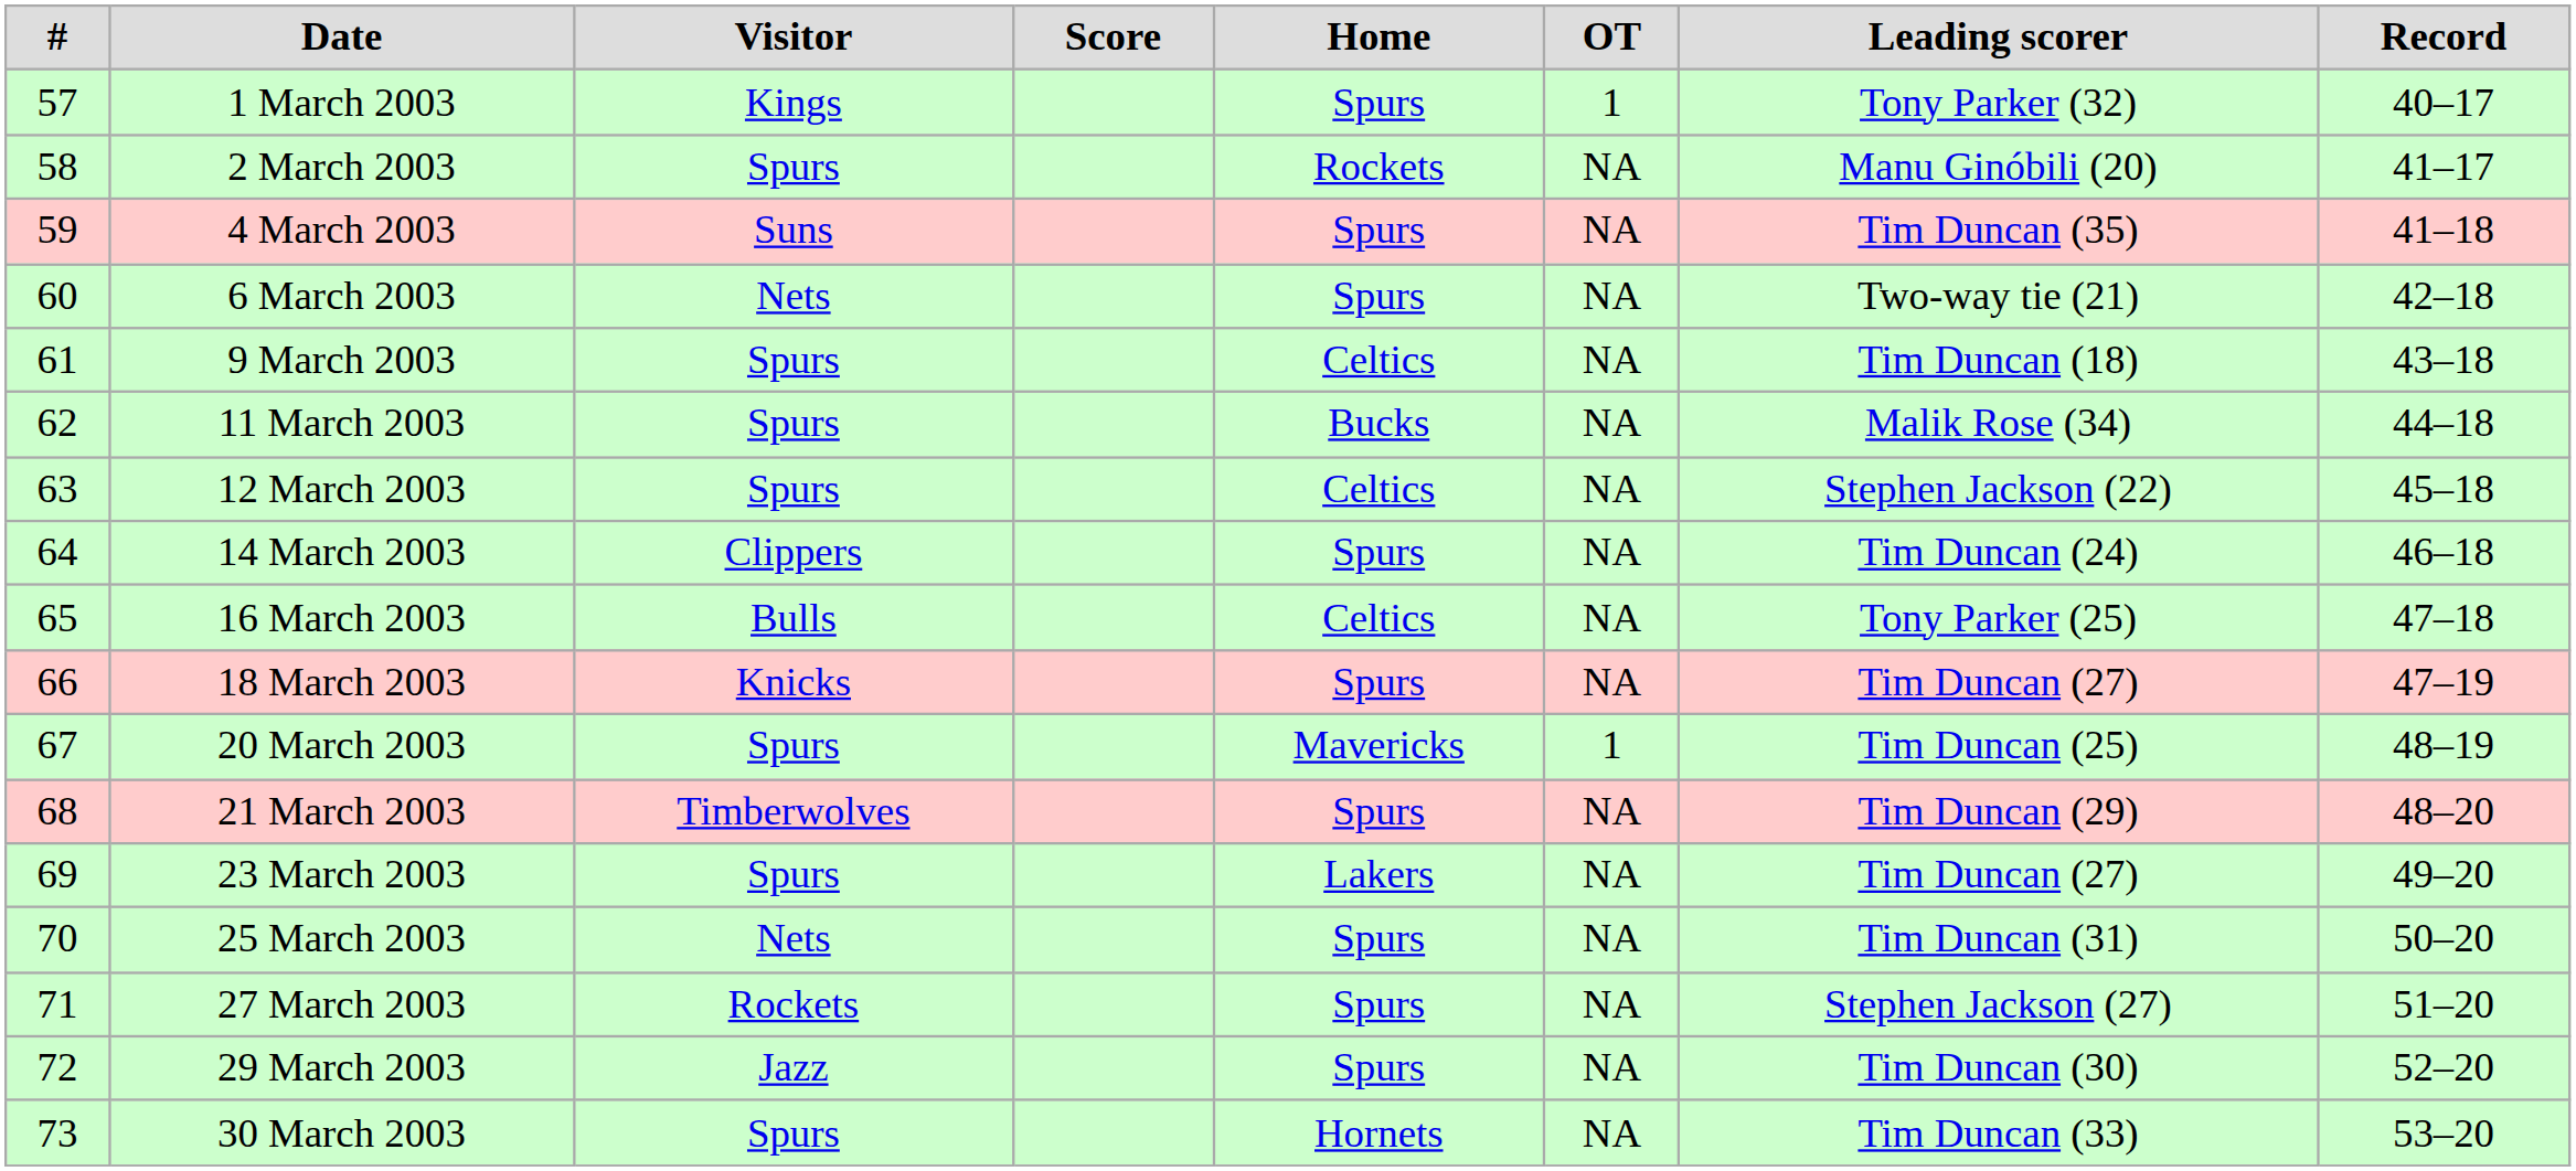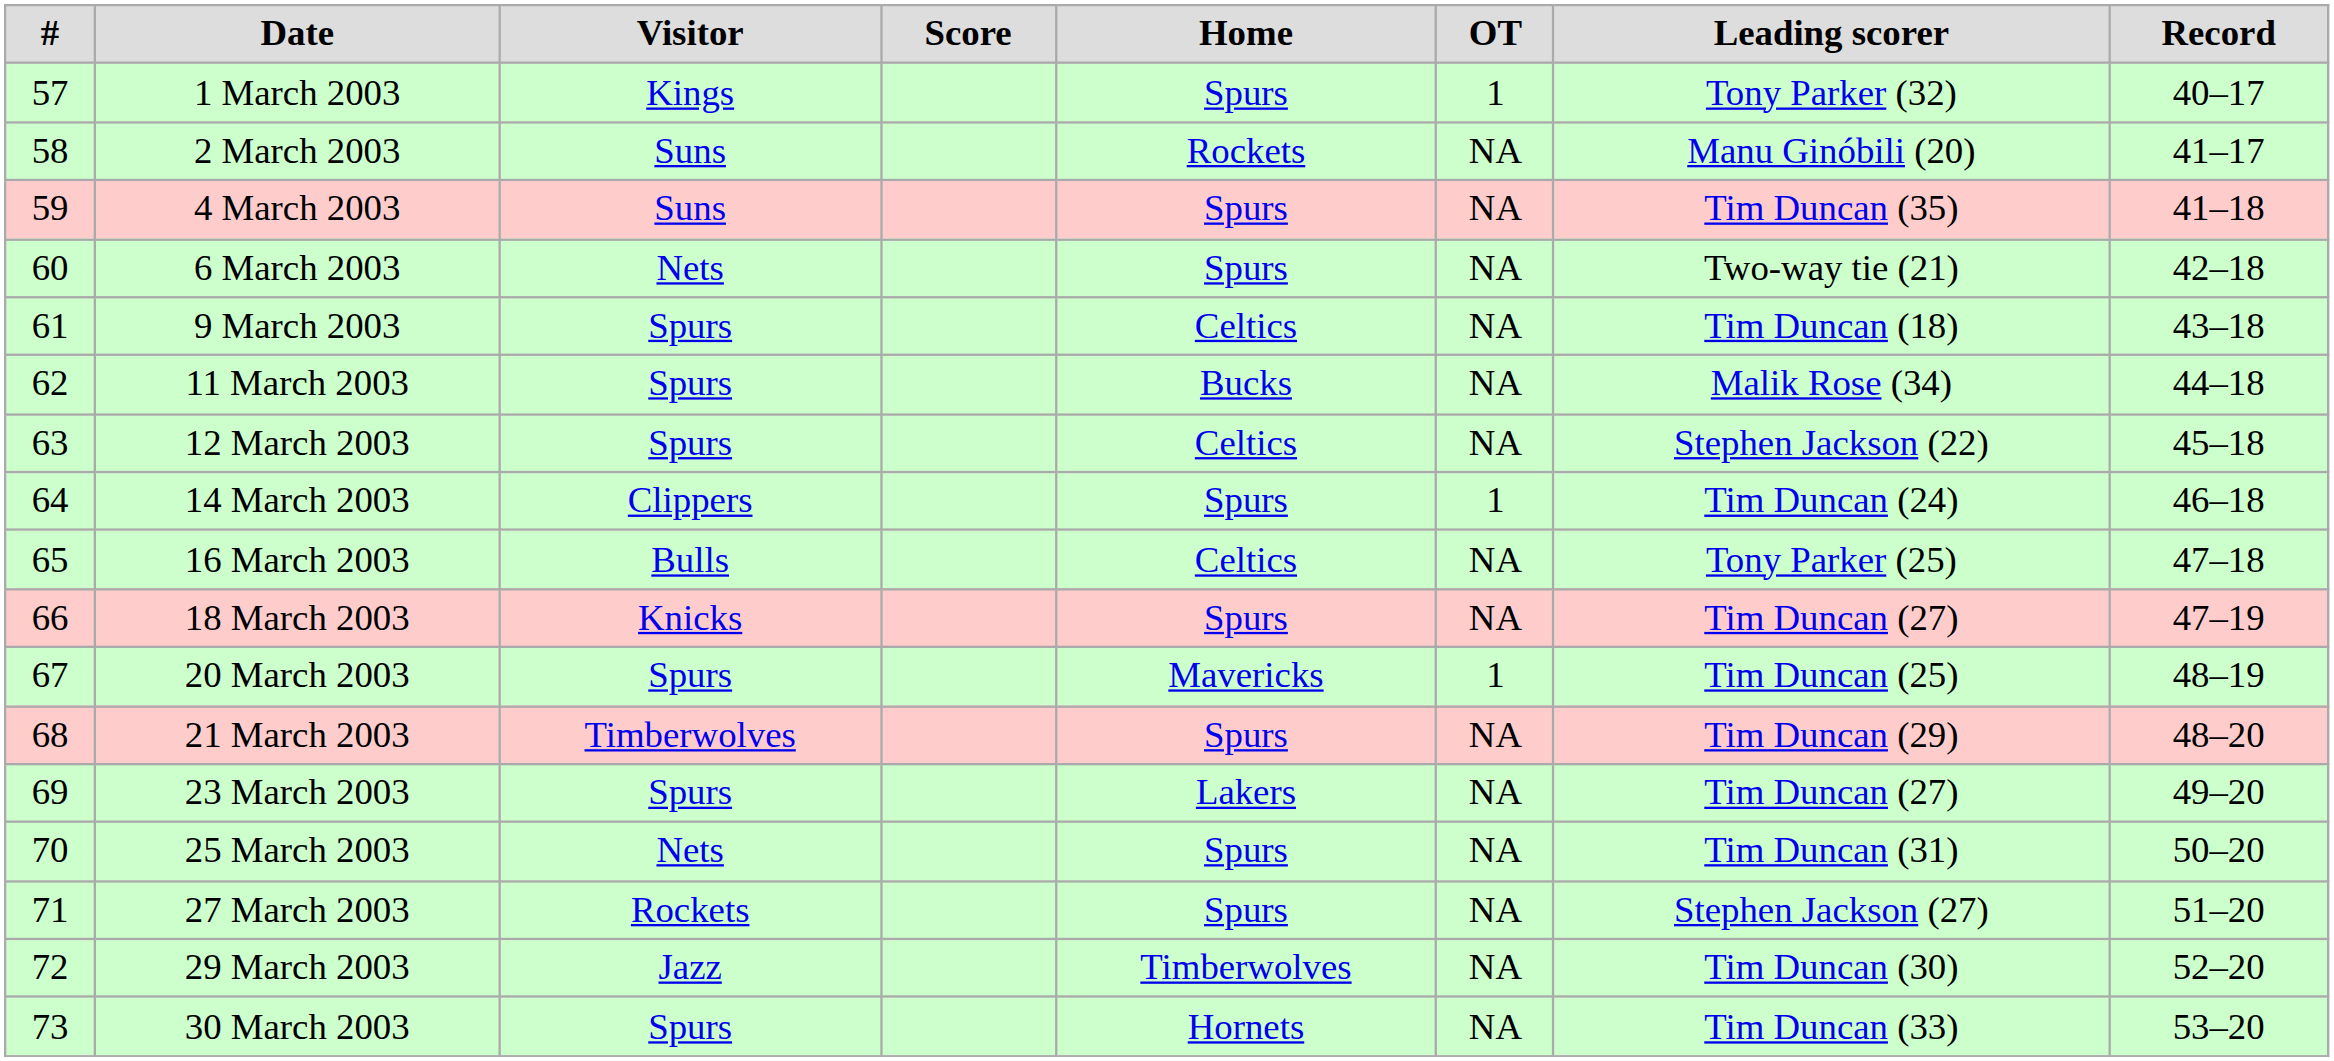 <table class="wikitable collapsible collapsed" width="80%">
 <tr align="center"  bgcolor="#dddddd">
 <td><strong>#</strong></td>
 <td><strong>Date</strong></td>
 <td><strong>Visitor</strong></td>
 <td><strong>Score</strong></td>
 <td><strong>Home</strong></td>
 <td><strong>OT</strong></td>
 <td><strong>Leading scorer</strong></td>
 <td><strong>Record</strong></td>
 </tr>
 <tr align="center" bgcolor="#ccffcc">
 <td>57</td>
 <td>1 March 2003</td>
 <td><a href='#'>Kings</a></td>
 <td></td>
 <td><a href='#'>Spurs</a></td>
 <td>1</td>
 <td><a href='#'>Tony Parker</a> (32)</td>
 <td>40–17</td>
 </tr>
 <tr align="center" bgcolor="#ccffcc">
 <td>58</td>
 <td>2 March 2003</td>
-<td><a href='#'>Spurs</a></td>
+<td><a href='#'>Suns</a></td>
 <td></td>
 <td><a href='#'>Rockets</a></td>
 <td>NA</td>
 <td><a href='#'>Manu Ginóbili</a> (20)</td>
 <td>41–17</td>
 </tr>
 <tr align="center" bgcolor="#ffcccc">
 <td>59</td>
 <td>4 March 2003</td>
 <td><a href='#'>Suns</a></td>
 <td></td>
 <td><a href='#'>Spurs</a></td>
 <td>NA</td>
 <td><a href='#'>Tim Duncan</a> (35)</td>
 <td>41–18</td>
 </tr>
 <tr align="center" bgcolor="#ccffcc">
 <td>60</td>
 <td>6 March 2003</td>
 <td><a href='#'>Nets</a></td>
 <td></td>
 <td><a href='#'>Spurs</a></td>
 <td>NA</td>
 <td>Two-way tie (21)</td>
 <td>42–18</td>
 </tr>
 <tr align="center" bgcolor="#ccffcc">
 <td>61</td>
 <td>9 March 2003</td>
 <td><a href='#'>Spurs</a></td>
 <td></td>
 <td><a href='#'>Celtics</a></td>
 <td>NA</td>
 <td><a href='#'>Tim Duncan</a> (18)</td>
 <td>43–18</td>
 </tr>
 <tr align="center" bgcolor="#ccffcc">
 <td>62</td>
 <td>11 March 2003</td>
 <td><a href='#'>Spurs</a></td>
 <td></td>
 <td><a href='#'>Bucks</a></td>
 <td>NA</td>
 <td><a href='#'>Malik Rose</a> (34)</td>
 <td>44–18</td>
 </tr>
 <tr align="center" bgcolor="#ccffcc">
 <td>63</td>
 <td>12 March 2003</td>
 <td><a href='#'>Spurs</a></td>
 <td></td>
 <td><a href='#'>Celtics</a></td>
 <td>NA</td>
 <td><a href='#'>Stephen Jackson</a> (22)</td>
 <td>45–18</td>
 </tr>
 <tr align="center" bgcolor="#ccffcc">
 <td>64</td>
 <td>14 March 2003</td>
 <td><a href='#'>Clippers</a></td>
 <td></td>
 <td><a href='#'>Spurs</a></td>
-<td>NA</td>
+<td>1</td>
 <td><a href='#'>Tim Duncan</a> (24)</td>
 <td>46–18</td>
 </tr>
 <tr align="center" bgcolor="#ccffcc">
 <td>65</td>
 <td>16 March 2003</td>
 <td><a href='#'>Bulls</a></td>
 <td></td>
 <td><a href='#'>Celtics</a></td>
 <td>NA</td>
 <td><a href='#'>Tony Parker</a> (25)</td>
 <td>47–18</td>
 </tr>
 <tr align="center" bgcolor="#ffcccc">
 <td>66</td>
 <td>18 March 2003</td>
 <td><a href='#'>Knicks</a></td>
 <td></td>
 <td><a href='#'>Spurs</a></td>
 <td>NA</td>
 <td><a href='#'>Tim Duncan</a> (27)</td>
 <td>47–19</td>
 </tr>
 <tr align="center" bgcolor="#ccffcc">
 <td>67</td>
 <td>20 March 2003</td>
 <td><a href='#'>Spurs</a></td>
 <td></td>
 <td><a href='#'>Mavericks</a></td>
 <td>1</td>
 <td><a href='#'>Tim Duncan</a> (25)</td>
 <td>48–19</td>
 </tr>
 <tr align="center" bgcolor="#ffcccc">
 <td>68</td>
 <td>21 March 2003</td>
 <td><a href='#'>Timberwolves</a></td>
 <td></td>
 <td><a href='#'>Spurs</a></td>
 <td>NA</td>
 <td><a href='#'>Tim Duncan</a> (29)</td>
 <td>48–20</td>
 </tr>
 <tr align="center" bgcolor="#ccffcc">
 <td>69</td>
 <td>23 March 2003</td>
 <td><a href='#'>Spurs</a></td>
 <td></td>
 <td><a href='#'>Lakers</a></td>
 <td>NA</td>
 <td><a href='#'>Tim Duncan</a> (27)</td>
 <td>49–20</td>
 </tr>
 <tr align="center" bgcolor="#ccffcc">
 <td>70</td>
 <td>25 March 2003</td>
 <td><a href='#'>Nets</a></td>
 <td></td>
 <td><a href='#'>Spurs</a></td>
 <td>NA</td>
 <td><a href='#'>Tim Duncan</a> (31)</td>
 <td>50–20</td>
 </tr>
 <tr align="center" bgcolor="#ccffcc">
 <td>71</td>
 <td>27 March 2003</td>
 <td><a href='#'>Rockets</a></td>
 <td></td>
 <td><a href='#'>Spurs</a></td>
 <td>NA</td>
 <td><a href='#'>Stephen Jackson</a> (27)</td>
 <td>51–20</td>
 </tr>
 <tr align="center" bgcolor="#ccffcc">
 <td>72</td>
 <td>29 March 2003</td>
 <td><a href='#'>Jazz</a></td>
 <td></td>
-<td><a href='#'>Spurs</a></td>
+<td><a href='#'>Timberwolves</a></td>
 <td>NA</td>
 <td><a href='#'>Tim Duncan</a> (30)</td>
 <td>52–20</td>
 </tr>
 <tr align="center" bgcolor="#ccffcc">
 <td>73</td>
 <td>30 March 2003</td>
 <td><a href='#'>Spurs</a></td>
 <td></td>
 <td><a href='#'>Hornets</a></td>
 <td>NA</td>
 <td><a href='#'>Tim Duncan</a> (33)</td>
 <td>53–20</td>
 </tr>
 </table>
